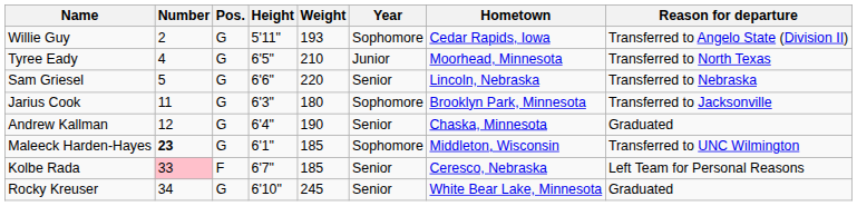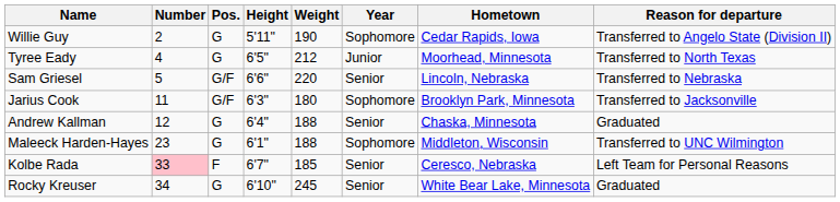 <table class="wikitable sortable" border="1">
 <tr>
 <th>Name</th>
 <th>Number</th>
 <th>Pos.</th>
 <th>Height</th>
 <th>Weight</th>
 <th>Year</th>
 <th>Hometown</th>
 <th class="unsortable">Reason for departure</th>
 </tr>
 <tr>
 <td>Willie Guy</td>
 <td>2</td>
 <td>G</td>
 <td>5'11"</td>
-<td>193</td>
+<td>190</td>
 <td>Sophomore</td>
 <td><a href='#'>Cedar Rapids, Iowa</a></td>
 <td>Transferred to <a href='#'>Angelo State</a> (<a href='#'>Division II</a>)</td>
 </tr>
 <tr>
 <td>Tyree Eady</td>
 <td>4</td>
 <td>G</td>
 <td>6'5"</td>
-<td>210</td>
+<td>212</td>
 <td>Junior</td>
 <td><a href='#'>Moorhead, Minnesota</a></td>
 <td>Transferred to <a href='#'>North Texas</a></td>
 </tr>
 <tr>
 <td>Sam Griesel</td>
 <td>5</td>
-<td>G</td>
+<td>G/F</td>
 <td>6'6"</td>
 <td>220</td>
 <td>Senior</td>
 <td><a href='#'>Lincoln, Nebraska</a></td>
 <td>Transferred to <a href='#'>Nebraska</a></td>
 </tr>
 <tr>
 <td>Jarius Cook</td>
 <td>11</td>
-<td>G</td>
+<td>G/F</td>
 <td>6'3"</td>
 <td>180</td>
 <td>Sophomore</td>
 <td><a href='#'>Brooklyn Park, Minnesota</a></td>
 <td>Transferred to <a href='#'>Jacksonville</a></td>
 </tr>
 <tr>
 <td>Andrew Kallman</td>
 <td>12</td>
 <td>G</td>
 <td>6'4"</td>
-<td>190</td>
+<td>188</td>
 <td>Senior</td>
 <td><a href='#'>Chaska, Minnesota</a></td>
 <td>Graduated</td>
 </tr>
 <tr>
 <td>Maleeck Harden-Hayes</td>
-<td><strong>23</strong></td>
+<td>23</td>
 <td>G</td>
 <td>6'1"</td>
-<td>185</td>
+<td>188</td>
 <td>Sophomore</td>
 <td><a href='#'>Middleton, Wisconsin</a></td>
 <td>Transferred to <a href='#'>UNC Wilmington</a></td>
 </tr>
 <tr>
 <td>Kolbe Rada</td>
 <td style="background: pink;">33</td>
 <td>F</td>
 <td>6'7"</td>
 <td>185</td>
 <td>Senior</td>
 <td><a href='#'>Ceresco, Nebraska</a></td>
 <td>Left Team for Personal Reasons</td>
 </tr>
 <tr>
 <td>Rocky Kreuser</td>
 <td>34</td>
 <td>G</td>
 <td>6'10"</td>
 <td>245</td>
 <td>Senior</td>
 <td><a href='#'>White Bear Lake, Minnesota</a></td>
 <td>Graduated</td>
 </tr>
 </table>
